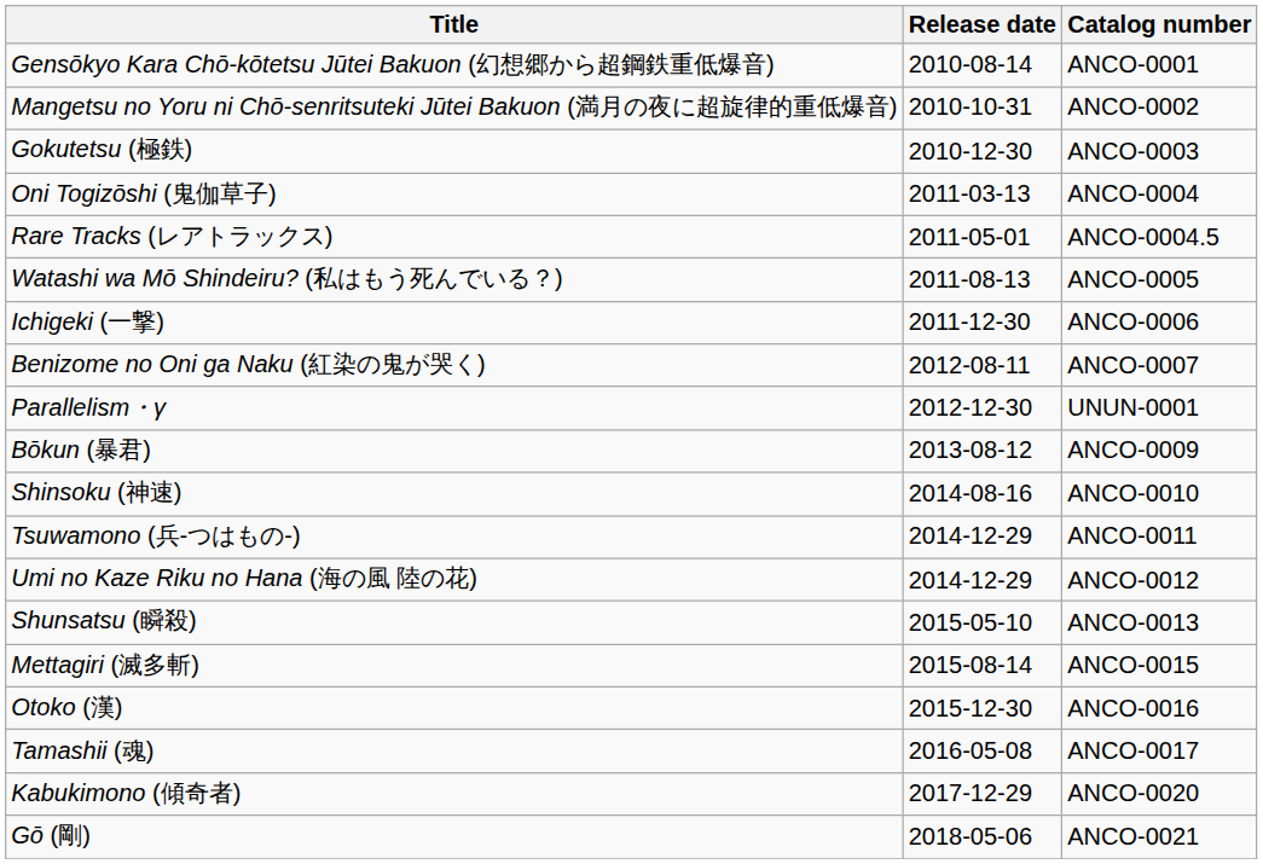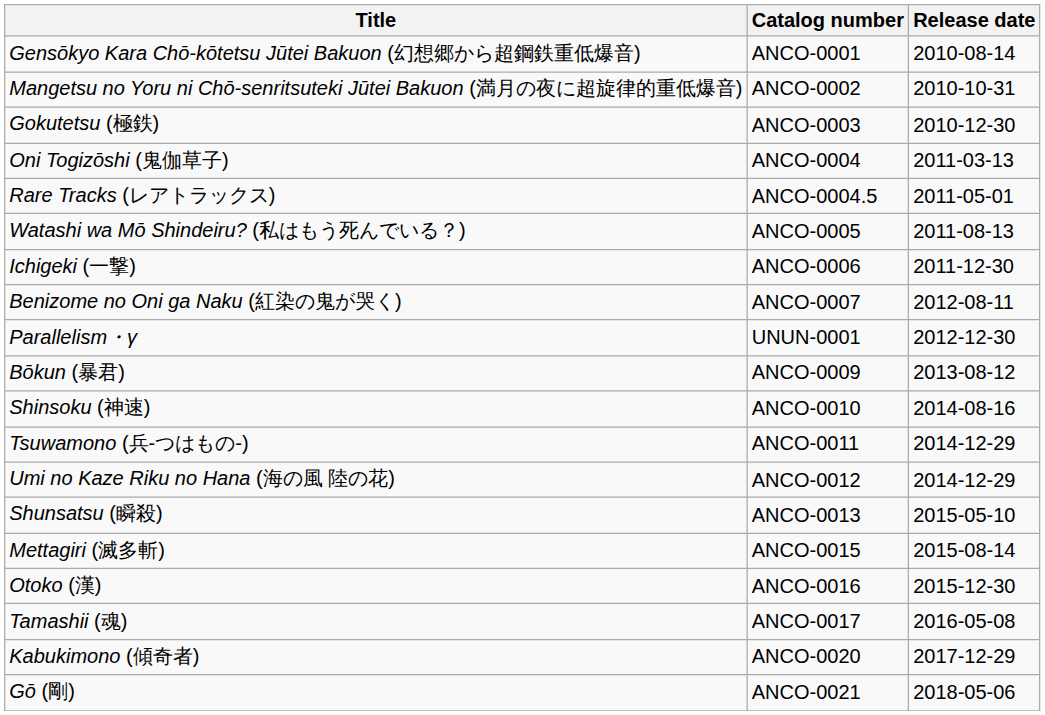 <table class="wikitable">
 <tr>
 <th>Title</th>
+<th>Catalog number</th>
 <th>Release date</th>
-<th>Catalog number</th>
 </tr>
 <tr>
 <td><em>Gensōkyo Kara Chō-kōtetsu Jūtei Bakuon</em> (幻想郷から超鋼鉄重低爆音)</td>
+<td>ANCO-0001</td>
 <td>2010-08-14</td>
-<td>ANCO-0001</td>
 </tr>
 <tr>
 <td><em>Mangetsu no Yoru ni Chō-senritsuteki Jūtei Bakuon</em> (満月の夜に超旋律的重低爆音)</td>
+<td>ANCO-0002</td>
 <td>2010-10-31</td>
-<td>ANCO-0002</td>
 </tr>
 <tr>
 <td><em>Gokutetsu</em> (極鉄)</td>
+<td>ANCO-0003</td>
 <td>2010-12-30</td>
-<td>ANCO-0003</td>
 </tr>
 <tr>
 <td><em>Oni Togizōshi</em> (鬼伽草子)</td>
+<td>ANCO-0004</td>
 <td>2011-03-13</td>
-<td>ANCO-0004</td>
 </tr>
 <tr>
 <td><em>Rare Tracks</em> (レアトラックス)</td>
+<td>ANCO-0004.5</td>
 <td>2011-05-01</td>
-<td>ANCO-0004.5</td>
 </tr>
 <tr>
 <td><em>Watashi wa Mō Shindeiru?</em> (私はもう死んでいる？)</td>
+<td>ANCO-0005</td>
 <td>2011-08-13</td>
-<td>ANCO-0005</td>
 </tr>
 <tr>
 <td><em>Ichigeki</em> (一撃)</td>
+<td>ANCO-0006</td>
 <td>2011-12-30</td>
-<td>ANCO-0006</td>
 </tr>
 <tr>
 <td><em>Benizome no Oni ga Naku</em> (紅染の鬼が哭く)</td>
+<td>ANCO-0007</td>
 <td>2012-08-11</td>
-<td>ANCO-0007</td>
 </tr>
 <tr>
 <td><em>Parallelism・γ</em></td>
+<td>UNUN-0001</td>
 <td>2012-12-30</td>
-<td>UNUN-0001</td>
 </tr>
 <tr>
 <td><em>Bōkun</em> (暴君)</td>
+<td>ANCO-0009</td>
 <td>2013-08-12</td>
-<td>ANCO-0009</td>
 </tr>
 <tr>
 <td><em>Shinsoku</em> (神速)</td>
+<td>ANCO-0010</td>
 <td>2014-08-16</td>
-<td>ANCO-0010</td>
 </tr>
 <tr>
 <td><em>Tsuwamono</em> (兵-つはもの-)</td>
+<td>ANCO-0011</td>
 <td>2014-12-29</td>
-<td>ANCO-0011</td>
 </tr>
 <tr>
 <td><em>Umi no Kaze Riku no Hana</em> (海の風 陸の花)</td>
+<td>ANCO-0012</td>
 <td>2014-12-29</td>
-<td>ANCO-0012</td>
 </tr>
 <tr>
 <td><em>Shunsatsu</em> (瞬殺)</td>
+<td>ANCO-0013</td>
 <td>2015-05-10</td>
-<td>ANCO-0013</td>
 </tr>
 <tr>
 <td><em>Mettagiri</em> (滅多斬)</td>
+<td>ANCO-0015</td>
 <td>2015-08-14</td>
-<td>ANCO-0015</td>
 </tr>
 <tr>
 <td><em>Otoko</em> (漢)</td>
+<td>ANCO-0016</td>
 <td>2015-12-30</td>
-<td>ANCO-0016</td>
 </tr>
 <tr>
 <td><em>Tamashii</em> (魂)</td>
+<td>ANCO-0017</td>
 <td>2016-05-08</td>
-<td>ANCO-0017</td>
 </tr>
 <tr>
 <td><em>Kabukimono</em> (傾奇者)</td>
+<td>ANCO-0020</td>
 <td>2017-12-29</td>
-<td>ANCO-0020</td>
 </tr>
 <tr>
 <td><em>Gō</em> (剛)</td>
+<td>ANCO-0021</td>
 <td>2018-05-06</td>
-<td>ANCO-0021</td>
 </tr>
 </table>
